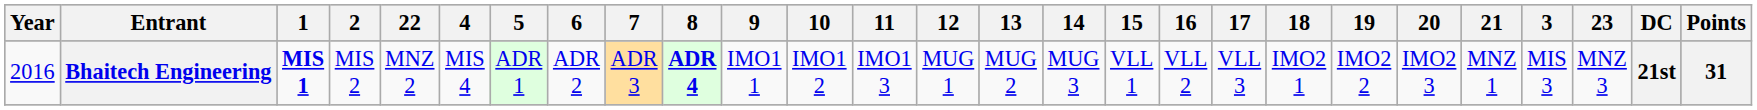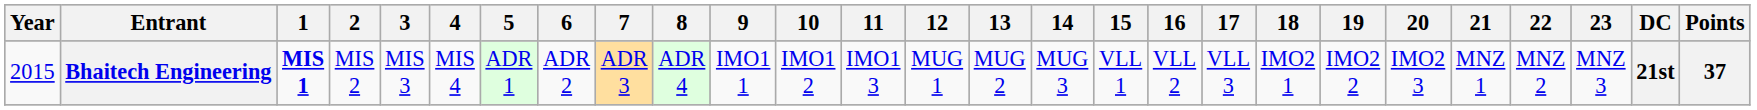 <table class="wikitable" style="text-align:center; font-size:85%">
 <tr>
 <th>Year</th>
 <th>Entrant</th>
 <th>1</th>
 <th>2</th>
-<th>22</th>
+<th>3</th>
 <th>4</th>
 <th>5</th>
 <th>6</th>
 <th>7</th>
 <th>8</th>
 <th>9</th>
 <th>10</th>
 <th>11</th>
 <th>12</th>
 <th>13</th>
 <th>14</th>
 <th>15</th>
 <th>16</th>
 <th>17</th>
 <th>18</th>
 <th>19</th>
 <th>20</th>
 <th>21</th>
-<th>3</th>
+<th>22</th>
 <th>23</th>
 <th>DC</th>
 <th>Points</th>
 </tr>
 <tr>
-<td><a href='#'>2016</a></td>
+<td><a href='#'>2015</a></td>
 <th nowrap><a href='#'>Bhaitech Engineering</a></th>
 <td><strong><a href='#'>MIS<br>1</a></strong></td>
 <td><a href='#'>MIS<br>2</a></td>
-<td><a href='#'>MNZ<br>2</a></td>
+<td><a href='#'>MIS<br>3</a></td>
 <td><a href='#'>MIS<br>4</a></td>
 <td style="background:#DFFFDF;"><a href='#'>ADR<br>1</a><br></td>
 <td><a href='#'>ADR<br>2</a><br></td>
 <td style="background:#FFDF9F;"><a href='#'>ADR<br>3</a><br></td>
-<td style="background:#DFFFDF;"><strong><a href='#'>ADR<br>4</a><br></strong></td>
+<td style="background:#DFFFDF;"><a href='#'>ADR<br>4</a><br></td>
 <td><a href='#'>IMO1<br>1</a></td>
 <td><a href='#'>IMO1<br>2</a></td>
 <td><a href='#'>IMO1<br>3</a></td>
 <td><a href='#'>MUG<br>1</a></td>
 <td><a href='#'>MUG<br>2</a></td>
 <td><a href='#'>MUG<br>3</a></td>
 <td><a href='#'>VLL<br>1</a></td>
 <td><a href='#'>VLL<br>2</a></td>
 <td><a href='#'>VLL<br>3</a></td>
 <td><a href='#'>IMO2<br>1</a></td>
 <td><a href='#'>IMO2<br>2</a></td>
 <td><a href='#'>IMO2<br>3</a></td>
 <td><a href='#'>MNZ<br>1</a></td>
-<td><a href='#'>MIS<br>3</a></td>
+<td><a href='#'>MNZ<br>2</a></td>
 <td><a href='#'>MNZ<br>3</a></td>
 <th>21st</th>
-<th>31</th>
+<th>37</th>
 </tr>
 </table>
